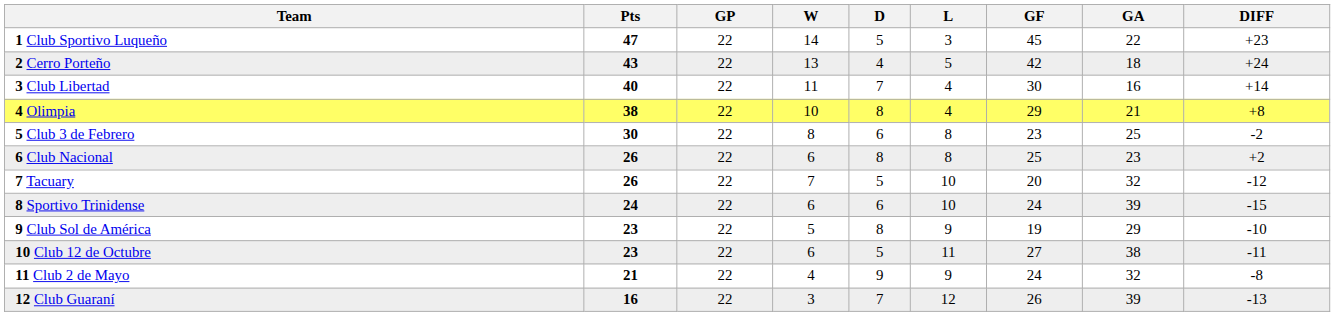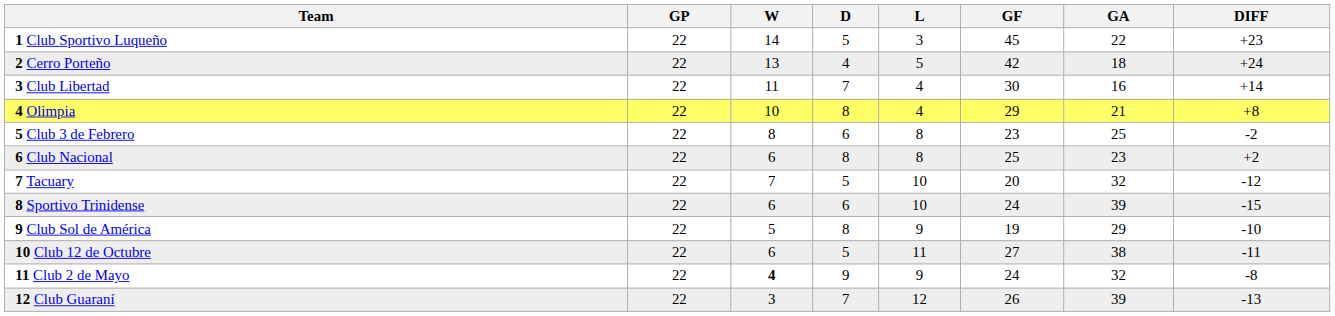 <table class="wikitable" style="width:90%;">
 <tr style="background:#ddd;">
 <th>Team</th>
-<th>Pts</th>
 <th>GP</th>
 <th>W</th>
 <th>D</th>
 <th>L</th>
 <th>GF</th>
 <th>GA</th>
 <th>DIFF</th>
 </tr>
 <tr style="text-align:center; background:#fff;">
 <td align=left>  <strong>1</strong> <a href='#'>Club Sportivo Luqueño</a></td>
-<td><strong>47</strong></td>
 <td>22</td>
 <td>14</td>
 <td>5</td>
 <td>3</td>
 <td>45</td>
 <td>22</td>
 <td>+23</td>
 </tr>
 <tr style="text-align:center; background:#eee;">
 <td align=left>  <strong>2</strong> <a href='#'>Cerro Porteño</a></td>
-<td><strong>43</strong></td>
 <td>22</td>
 <td>13</td>
 <td>4</td>
 <td>5</td>
 <td>42</td>
 <td>18</td>
 <td>+24</td>
 </tr>
 <tr style="text-align:center; background:#fff;">
 <td align=left>  <strong>3</strong> <a href='#'>Club Libertad</a></td>
-<td><strong>40</strong></td>
 <td>22</td>
 <td>11</td>
 <td>7</td>
 <td>4</td>
 <td>30</td>
 <td>16</td>
 <td>+14</td>
 </tr>
 <tr style="text-align:center; background:#ff6;">
 <td align=left>  <strong>4</strong> <a href='#'>Olimpia</a></td>
-<td><strong>38</strong></td>
 <td>22</td>
 <td>10</td>
 <td>8</td>
 <td>4</td>
 <td>29</td>
 <td>21</td>
 <td>+8</td>
 </tr>
 <tr style="text-align:center; background:#fff;">
 <td align=left>  <strong>5</strong> <a href='#'>Club 3 de Febrero</a></td>
-<td><strong>30</strong></td>
 <td>22</td>
 <td>8</td>
 <td>6</td>
 <td>8</td>
 <td>23</td>
 <td>25</td>
 <td>-2</td>
 </tr>
 <tr style="text-align:center; background:#eee;">
 <td align=left>  <strong>6</strong> <a href='#'>Club Nacional</a></td>
-<td><strong>26</strong></td>
 <td>22</td>
 <td>6</td>
 <td>8</td>
 <td>8</td>
 <td>25</td>
 <td>23</td>
 <td>+2</td>
 </tr>
 <tr style="text-align:center; background:#fff;">
 <td align=left>  <strong>7</strong> <a href='#'>Tacuary</a></td>
-<td><strong>26</strong></td>
 <td>22</td>
 <td>7</td>
 <td>5</td>
 <td>10</td>
 <td>20</td>
 <td>32</td>
 <td>-12</td>
 </tr>
 <tr style="text-align:center; background:#eee;">
 <td align=left>  <strong>8</strong> <a href='#'>Sportivo Trinidense</a></td>
-<td><strong>24</strong></td>
 <td>22</td>
 <td>6</td>
 <td>6</td>
 <td>10</td>
 <td>24</td>
 <td>39</td>
 <td>-15</td>
 </tr>
 <tr style="text-align:center; background:#fff;">
 <td align=left>  <strong>9</strong> <a href='#'>Club Sol de América</a></td>
-<td><strong>23</strong></td>
 <td>22</td>
 <td>5</td>
 <td>8</td>
 <td>9</td>
 <td>19</td>
 <td>29</td>
 <td>-10</td>
 </tr>
 <tr style="text-align:center; background:#eee;">
 <td align=left>  <strong>10</strong> <a href='#'>Club 12 de Octubre</a></td>
-<td><strong>23</strong></td>
 <td>22</td>
 <td>6</td>
 <td>5</td>
 <td>11</td>
 <td>27</td>
 <td>38</td>
 <td>-11</td>
 </tr>
 <tr style="text-align:center; background:#fff;">
 <td align=left>  <strong>11</strong> <a href='#'>Club 2 de Mayo</a></td>
-<td><strong>21</strong></td>
 <td>22</td>
-<td>4</td>
+<td><strong>4</strong></td>
 <td>9</td>
 <td>9</td>
 <td>24</td>
 <td>32</td>
 <td>-8</td>
 </tr>
 <tr style="text-align:center; background:#eee;">
 <td align=left>  <strong>12</strong> <a href='#'>Club Guaraní</a></td>
-<td><strong>16</strong></td>
 <td>22</td>
 <td>3</td>
 <td>7</td>
 <td>12</td>
 <td>26</td>
 <td>39</td>
 <td>-13</td>
 </tr>
 </table>
